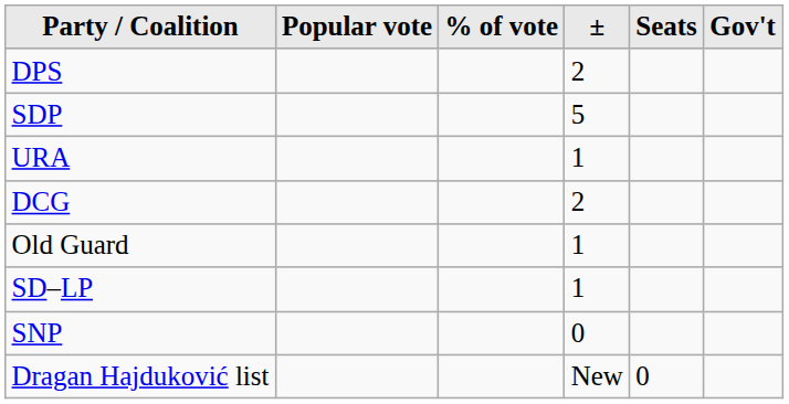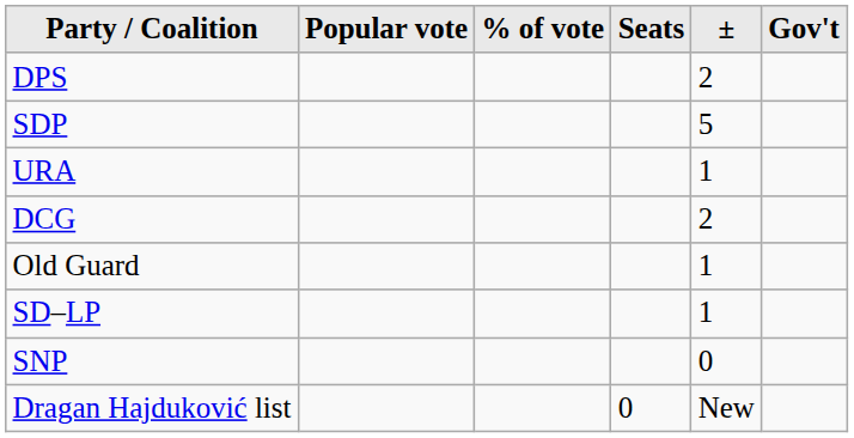 <table class="wikitable">
 <tr>
 <th style="background-color:#E9E9E9">Party / Coalition</th>
 <th style="background-color:#E9E9E9">Popular vote</th>
 <th style="background-color:#E9E9E9">% of vote</th>
+<th style="background-color:#E9E9E9">Seats</th>
 <th style="background-color:#E9E9E9">±</th>
-<th style="background-color:#E9E9E9">Seats</th>
 <th style="background-color:#E9E9E9">Gov't</th>
 </tr>
 <tr>
 <td><a href='#'>DPS</a></td>
 <td></td>
 <td></td>
+<td></td>
 <td>2</td>
-<td></td>
 <td></td>
 </tr>
 <tr>
 <td><a href='#'>SDP</a></td>
 <td></td>
 <td></td>
+<td></td>
 <td>5</td>
-<td></td>
 <td></td>
 </tr>
 <tr>
 <td><a href='#'>URA</a></td>
 <td></td>
 <td></td>
+<td></td>
 <td>1</td>
-<td></td>
 <td></td>
 </tr>
 <tr>
 <td><a href='#'>DCG</a></td>
 <td></td>
 <td></td>
+<td></td>
 <td>2</td>
-<td></td>
 <td></td>
 </tr>
 <tr>
 <td>Old Guard</td>
 <td></td>
 <td></td>
+<td></td>
 <td>1</td>
-<td></td>
 <td></td>
 </tr>
 <tr>
 <td><a href='#'>SD</a>–<a href='#'>LP</a></td>
 <td></td>
 <td></td>
+<td></td>
 <td>1</td>
-<td></td>
 <td></td>
 </tr>
 <tr>
 <td><a href='#'>SNP</a></td>
 <td></td>
 <td></td>
+<td></td>
 <td>0</td>
-<td></td>
 <td></td>
 </tr>
 <tr>
 <td><a href='#'>Dragan Hajduković</a> list</td>
 <td></td>
 <td></td>
+<td>0</td>
 <td>New</td>
-<td>0</td>
 <td></td>
 </tr>
 </table>
